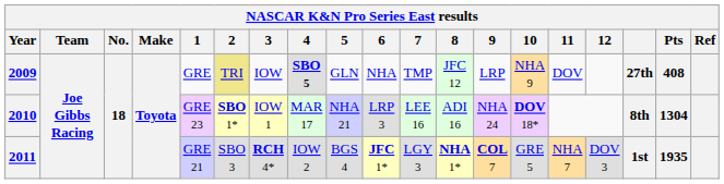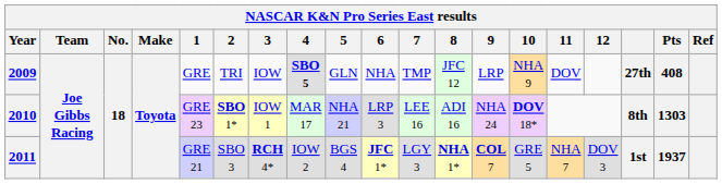 <table class="wikitable" style="text-align:center; font-size:75%">
 <tr>
 <th colspan=45><a href='#'>NASCAR K&N Pro Series East</a> results</th>
 </tr>
 <tr>
 <th>Year</th>
 <th>Team</th>
 <th>No.</th>
 <th>Make</th>
 <th>1</th>
 <th>2</th>
 <th>3</th>
 <th>4</th>
 <th>5</th>
 <th>6</th>
 <th>7</th>
 <th>8</th>
 <th>9</th>
 <th>10</th>
 <th>11</th>
 <th>12</th>
 <th></th>
 <th>Pts</th>
 <th>Ref</th>
 </tr>
 <tr>
 <th><a href='#'>2009</a></th>
 <th rowspan=3><a href='#'>Joe Gibbs Racing</a></th>
 <th rowspan=3>18</th>
 <th rowspan=3><a href='#'>Toyota</a></th>
 <td><a href='#'>GRE</a></td>
-<td style="background: khaki;"><a href='#'>TRI</a></td>
+<td><a href='#'>TRI</a></td>
 <td><a href='#'>IOW</a></td>
 <td style="background:#DFDFDF;"><strong><a href='#'>SBO</a> <br><small>5</small></strong></td>
 <td><a href='#'>GLN</a></td>
 <td><a href='#'>NHA</a></td>
 <td><a href='#'>TMP</a></td>
 <td style="background:#DFFFDF;"><a href='#'>JFC</a> <br><small>12</small></td>
 <td><a href='#'>LRP</a></td>
 <td style="background:#FFDF9F;"><a href='#'>NHA</a> <br><small>9</small></td>
 <td><a href='#'>DOV</a></td>
 <td></td>
 <th>27th</th>
 <th>408</th>
 <th></th>
 </tr>
 <tr>
 <th><a href='#'>2010</a></th>
 <td style="background:#EFCFFF;"><a href='#'>GRE</a> <br><small>23</small></td>
 <td style="background:#FFFFBF;"><strong><a href='#'>SBO</a></strong> <br><small>1*</small></td>
 <td style="background:#FFFFBF;"><a href='#'>IOW</a> <br><small>1</small></td>
 <td style="background:#DFFFDF;"><a href='#'>MAR</a> <br><small>17</small></td>
 <td style="background:#CFCFFF;"><a href='#'>NHA</a> <br><small>21</small></td>
 <td style="background:#DFDFDF;"><a href='#'>LRP</a> <br><small>3</small></td>
 <td style="background:#DFFFDF;"><a href='#'>LEE</a> <br><small>16</small></td>
 <td style="background:#DFFFDF;"><a href='#'>ADI</a> <br><small>16</small></td>
 <td style="background:#EFCFFF;"><a href='#'>NHA</a> <br><small>24</small></td>
 <td style="background:#EFCFFF;"><strong><a href='#'>DOV</a></strong> <br><small>18*</small></td>
 <td colspan=2></td>
 <th>8th</th>
-<th>1304</th>
+<th>1303</th>
 <th></th>
 </tr>
 <tr>
 <th><a href='#'>2011</a></th>
 <td style="background:#CFCFFF;"><a href='#'>GRE</a> <br><small>21</small></td>
 <td style="background:#DFDFDF;"><a href='#'>SBO</a> <br><small>3</small></td>
 <td style="background:#DFDFDF;"><strong><a href='#'>RCH</a></strong> <br><small>4*</small></td>
 <td style="background:#DFDFDF;"><a href='#'>IOW</a> <br><small>2</small></td>
 <td style="background:#DFDFDF;"><a href='#'>BGS</a> <br><small>4</small></td>
 <td style="background:#FFFFBF;"><strong><a href='#'>JFC</a></strong> <br><small>1*</small></td>
 <td style="background:#DFDFDF;"><a href='#'>LGY</a> <br><small>3</small></td>
 <td style="background:#FFFFBF;"><strong><a href='#'>NHA</a></strong> <br><small>1*</small></td>
 <td style="background:#FFDF9F;"><strong><a href='#'>COL</a></strong> <br><small>7</small></td>
 <td style="background:#DFDFDF;"><a href='#'>GRE</a> <br><small>5</small></td>
 <td style="background:#FFDF9F;"><a href='#'>NHA</a> <br><small>7</small></td>
 <td style="background:#DFDFDF;"><a href='#'>DOV</a> <br><small>3</small></td>
 <th>1st</th>
-<th>1935</th>
+<th>1937</th>
 <th></th>
 </tr>
 </table>
